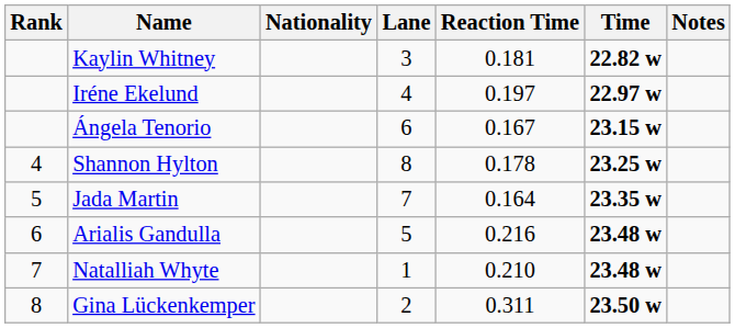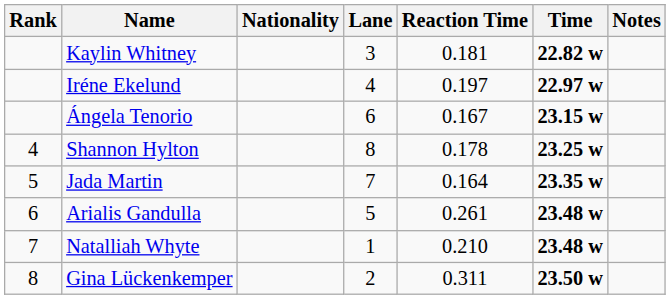 <table class="wikitable sortable" style="text-align:center">
 <tr>
 <th>Rank</th>
 <th>Name</th>
 <th>Nationality</th>
 <th>Lane</th>
 <th>Reaction Time</th>
 <th>Time</th>
 <th>Notes</th>
 </tr>
 <tr>
 <td></td>
 <td align=left><a href='#'>Kaylin Whitney</a></td>
 <td align=left></td>
 <td>3</td>
 <td>0.181</td>
 <td><strong>22.82</strong> <strong>w</strong></td>
 <td></td>
 </tr>
 <tr>
 <td></td>
 <td align=left><a href='#'>Iréne Ekelund</a></td>
 <td align=left></td>
 <td>4</td>
 <td>0.197</td>
 <td><strong>22.97</strong> <strong>w</strong></td>
 <td></td>
 </tr>
 <tr>
 <td></td>
 <td align=left><a href='#'>Ángela Tenorio</a></td>
 <td align=left></td>
 <td>6</td>
 <td>0.167</td>
 <td><strong>23.15</strong> <strong>w</strong></td>
 <td></td>
 </tr>
 <tr>
 <td>4</td>
 <td align=left><a href='#'>Shannon Hylton</a></td>
 <td align=left></td>
 <td>8</td>
 <td>0.178</td>
 <td><strong>23.25</strong> <strong>w</strong></td>
 <td></td>
 </tr>
 <tr>
 <td>5</td>
 <td align=left><a href='#'>Jada Martin</a></td>
 <td align=left></td>
 <td>7</td>
 <td>0.164</td>
 <td><strong>23.35</strong> <strong>w</strong></td>
 <td></td>
 </tr>
 <tr>
 <td>6</td>
 <td align=left><a href='#'>Arialis Gandulla</a></td>
 <td align=left></td>
 <td>5</td>
-<td>0.216</td>
+<td>0.261</td>
 <td><strong>23.48</strong> <strong>w</strong></td>
 <td></td>
 </tr>
 <tr>
 <td>7</td>
 <td align=left><a href='#'>Natalliah Whyte</a></td>
 <td align=left></td>
 <td>1</td>
 <td>0.210</td>
 <td><strong>23.48</strong> <strong>w</strong></td>
 <td></td>
 </tr>
 <tr>
 <td>8</td>
 <td align=left><a href='#'>Gina Lückenkemper</a></td>
 <td align=left></td>
 <td>2</td>
 <td>0.311</td>
 <td><strong>23.50</strong> <strong>w</strong></td>
 <td></td>
 </tr>
 </table>
